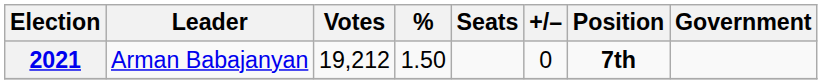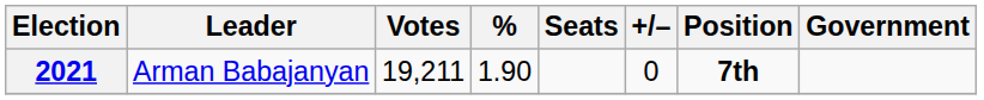 <table class="wikitable" style="text-align: center;">
 <tr>
 <th>Election</th>
 <th>Leader</th>
 <th>Votes</th>
 <th>%</th>
 <th>Seats</th>
 <th>+/–</th>
 <th>Position</th>
 <th>Government</th>
 </tr>
 <tr>
 <th rowspan="1"><a href='#'>2021</a></th>
 <td rowspan="1"><a href='#'>Arman Babajanyan</a></td>
-<td rowspan="1">19,212</td>
-<td rowspan="1">1.50</td>
+<td rowspan="1">19,211</td>
+<td rowspan="1">1.90</td>
 <td rowspan="1"></td>
 <td rowspan="1"> 0</td>
 <td rowspan="1"><strong> 7th</strong></td>
 <td></td>
 </tr>
 <tr>
 </tr>
 </table>
